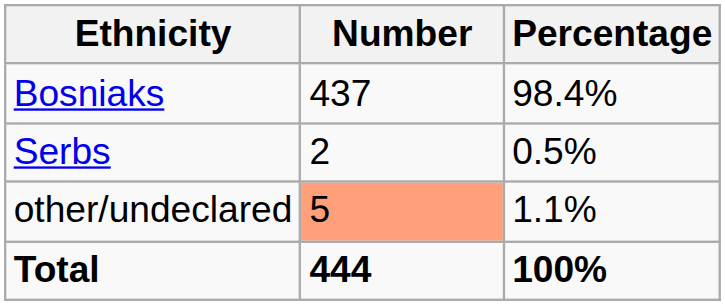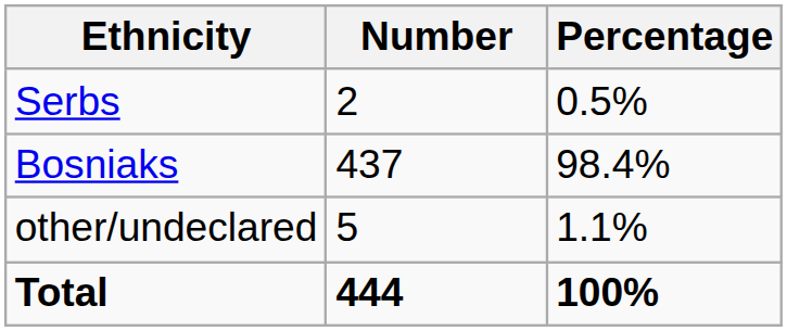 <table class="wikitable">
 <tr>
 <th width="100px">Ethnicity</th>
 <th width="80px">Number</th>
 <th width="80px">Percentage</th>
 </tr>
 <tr>
+<td><a href='#'>Serbs</a></td>
+<td>2</td>
+<td>0.5%</td>
+</tr>
+<tr>
 <td><a href='#'>Bosniaks</a></td>
 <td>437</td>
 <td>98.4%</td>
 </tr>
 <tr>
-<td><a href='#'>Serbs</a></td>
-<td>2</td>
-<td>0.5%</td>
-</tr>
-<tr>
 <td>other/undeclared</td>
-<td style="background: lightsalmon;">5</td>
+<td>5</td>
 <td>1.1%</td>
 </tr>
 <tr>
 <td><strong>Total</strong></td>
 <td><strong>444</strong></td>
 <td><strong>100%</strong></td>
 </tr>
 </table>
